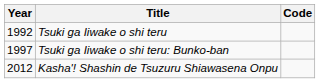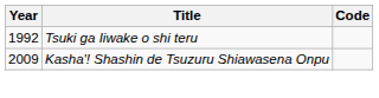 <table class="wikitable">
 <tr>
 <th>Year</th>
 <th>Title</th>
 <th>Code</th>
 </tr>
 <tr>
 <td>1992</td>
 <td><em>Tsuki ga Iiwake o shi teru</em></td>
 <td></td>
 </tr>
 <tr>
-<td>1997</td>
-<td><em>Tsuki ga Iiwake o shi teru: Bunko-ban</em></td>
-<td></td>
-</tr>
-<tr>
-<td>2012</td>
+<td>2009</td>
 <td><em>Kasha'! Shashin de Tsuzuru Shiawasena Onpu</em></td>
 <td></td>
 </tr>
 </table>
